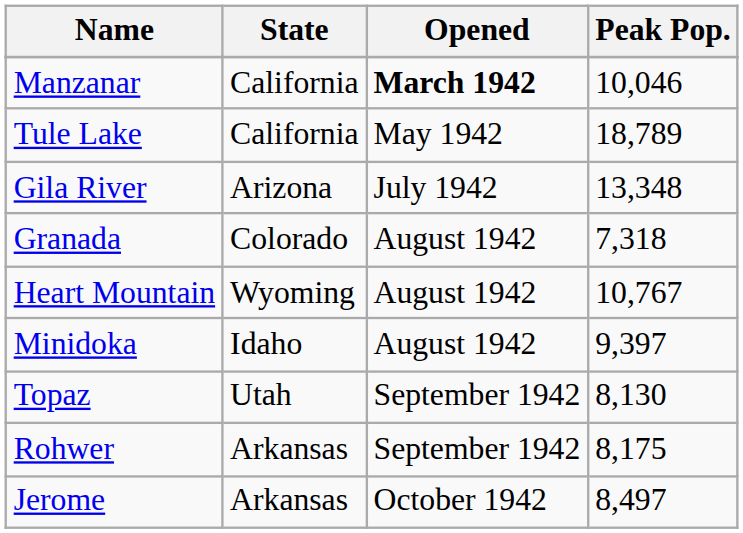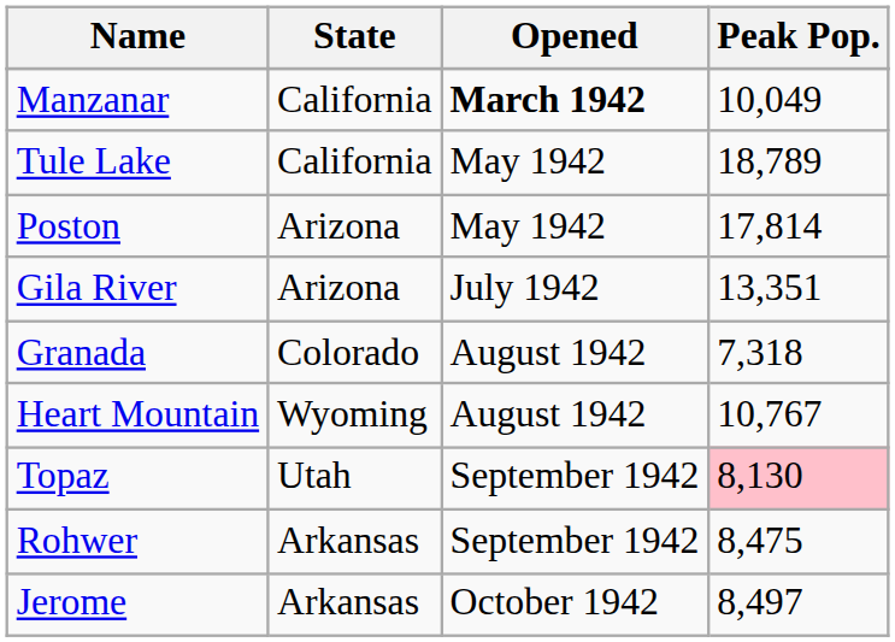 <table class="wikitable" style="float:right; font-size:85%; margin-left:10px;">
 <tr>
 <th>Name</th>
 <th>State</th>
 <th>Opened</th>
 <th>Peak Pop.</th>
 </tr>
 <tr Ft Missoula relocation center|Missoula|Montana|?|?>
 </tr>
 <tr>
 <td><a href='#'>Manzanar</a></td>
 <td>California</td>
 <td><strong>March 1942</strong></td>
-<td>10,046</td>
+<td>10,049</td>
 </tr>
 <tr>
 <td><a href='#'>Tule Lake</a></td>
 <td>California</td>
 <td>May 1942</td>
 <td>18,789</td>
 </tr>
 <tr>
+<td><a href='#'>Poston</a></td>
+<td>Arizona</td>
+<td>May 1942</td>
+<td>17,814</td>
+</tr>
+<tr>
 <td><a href='#'>Gila River</a></td>
 <td>Arizona</td>
 <td>July 1942</td>
-<td>13,348</td>
+<td>13,351</td>
 </tr>
 <tr>
 <td><a href='#'>Granada</a></td>
 <td>Colorado</td>
 <td>August 1942</td>
 <td>7,318</td>
 </tr>
 <tr>
 <td><a href='#'>Heart Mountain</a></td>
 <td>Wyoming</td>
 <td>August 1942</td>
 <td>10,767</td>
 </tr>
 <tr>
-<td><a href='#'>Minidoka</a></td>
-<td>Idaho</td>
-<td>August 1942</td>
-<td>9,397</td>
-</tr>
-<tr>
 <td><a href='#'>Topaz</a></td>
 <td>Utah</td>
 <td>September 1942</td>
-<td>8,130</td>
+<td style="background: pink;">8,130</td>
 </tr>
 <tr>
 <td><a href='#'>Rohwer</a></td>
 <td>Arkansas</td>
 <td>September 1942</td>
-<td>8,175</td>
+<td>8,475</td>
 </tr>
 <tr>
 <td><a href='#'>Jerome</a></td>
 <td>Arkansas</td>
 <td>October 1942</td>
 <td>8,497</td>
 </tr>
 </table>
